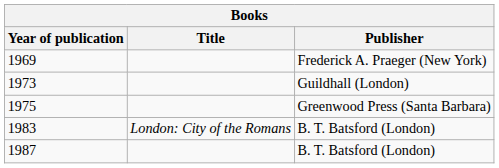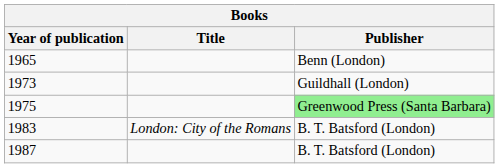 <table class="wikitable sortable">
 <tr>
 <th colspan="3">Books</th>
 </tr>
 <tr>
 <th>Year of publication</th>
 <th>Title</th>
 <th>Publisher</th>
 </tr>
 <tr>
-<td>1969</td>
+<td>1965</td>
 <td></td>
-<td>Frederick A. Praeger (New York)</td>
+<td>Benn (London)</td>
 </tr>
 <tr>
 <td>1973</td>
 <td></td>
 <td>Guildhall (London)</td>
 </tr>
 <tr>
 <td>1975</td>
 <td></td>
-<td>Greenwood Press (Santa Barbara)</td>
+<td style="background: lightgreen;">Greenwood Press (Santa Barbara)</td>
 </tr>
 <tr>
 <td>1983</td>
 <td><em>London: City of the Romans</em></td>
 <td>B. T. Batsford (London)</td>
 </tr>
 <tr>
 <td>1987</td>
 <td></td>
 <td>B. T. Batsford (London)</td>
 </tr>
 </table>
